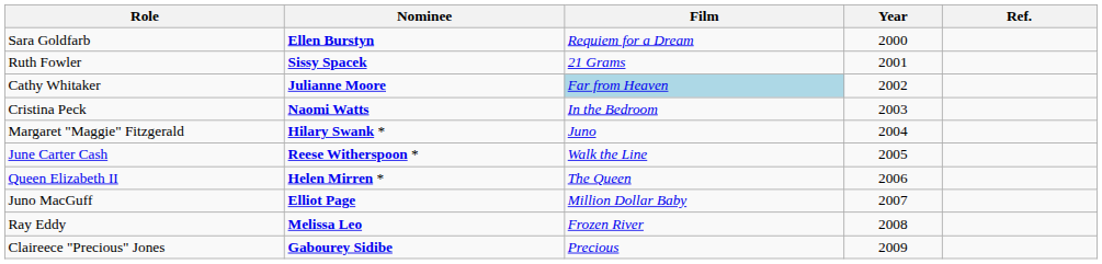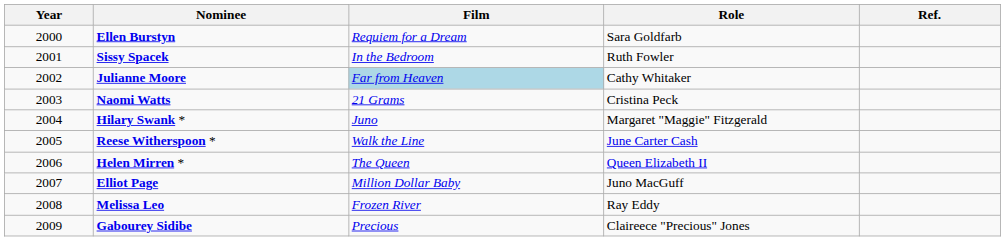 <table class="wikitable" width="95%" cellpadding="5">
 <tr>
-<th width="300"><strong>Role</strong></th>
+<th width="100"><strong>Year</strong></th>
 <th width="300"><strong>Nominee</strong></th>
 <th width="300"><strong>Film</strong></th>
-<th width="100"><strong>Year</strong></th>
+<th width="300"><strong>Role</strong></th>
 <th>Ref.</th>
 </tr>
 <tr>
-<td>Sara Goldfarb</td>
+<td style="text-align:center;">2000</td>
 <td><strong><a href='#'>Ellen Burstyn</a></strong></td>
 <td><em><a href='#'>Requiem for a Dream</a></em></td>
-<td style="text-align:center;">2000</td>
+<td>Sara Goldfarb</td>
 <td></td>
 </tr>
 <tr>
+<td rowspan="1" style="text-align:center;">2001</td>
+<td rowspan="1"><strong><a href='#'>Sissy Spacek</a></strong></td>
+<td><em><a href='#'>In the Bedroom</a></em></td>
 <td>Ruth Fowler</td>
-<td rowspan="1"><strong><a href='#'>Sissy Spacek</a></strong></td>
-<td><em><a href='#'>21 Grams</a></em></td>
-<td rowspan="1" style="text-align:center;">2001</td>
 <td></td>
 </tr>
 <tr>
-<td>Cathy Whitaker</td>
+<td style="text-align:center;">2002</td>
 <td><strong><a href='#'>Julianne Moore</a></strong></td>
 <td style="background: lightblue;"><em><a href='#'>Far from Heaven</a></em></td>
-<td style="text-align:center;">2002</td>
+<td>Cathy Whitaker</td>
 <td></td>
 </tr>
 <tr>
+<td rowspan="1" style="text-align:center;">2003</td>
+<td rowspan="1"><strong><a href='#'>Naomi Watts</a></strong></td>
+<td><em><a href='#'>21 Grams</a></em></td>
 <td>Cristina Peck</td>
-<td rowspan="1"><strong><a href='#'>Naomi Watts</a></strong></td>
-<td><em><a href='#'>In the Bedroom</a></em></td>
-<td rowspan="1" style="text-align:center;">2003</td>
 <td></td>
 </tr>
 <tr>
-<td>Margaret "Maggie" Fitzgerald</td>
+<td style="text-align:center;">2004</td>
 <td><strong><a href='#'>Hilary Swank</a></strong> *</td>
 <td><em><a href='#'>Juno</a></em></td>
-<td style="text-align:center;">2004</td>
+<td>Margaret "Maggie" Fitzgerald</td>
 <td></td>
 </tr>
 <tr>
-<td><a href='#'>June Carter Cash</a></td>
+<td style="text-align:center;">2005</td>
 <td><strong><a href='#'>Reese Witherspoon</a></strong> *</td>
 <td><em><a href='#'>Walk the Line</a></em></td>
-<td style="text-align:center;">2005</td>
+<td><a href='#'>June Carter Cash</a></td>
 <td></td>
 </tr>
 <tr>
-<td><a href='#'>Queen Elizabeth II</a></td>
+<td style="text-align:center;">2006</td>
 <td><strong><a href='#'>Helen Mirren</a></strong> *</td>
 <td><em><a href='#'>The Queen</a></em></td>
-<td style="text-align:center;">2006</td>
+<td><a href='#'>Queen Elizabeth II</a></td>
 <td></td>
 </tr>
 <tr>
-<td>Juno MacGuff</td>
+<td style="text-align:center;">2007</td>
 <td><strong><a href='#'>Elliot Page</a></strong></td>
 <td><em><a href='#'>Million Dollar Baby</a></em></td>
-<td style="text-align:center;">2007</td>
+<td>Juno MacGuff</td>
 <td></td>
 </tr>
 <tr>
-<td>Ray Eddy</td>
+<td style="text-align:center;">2008</td>
 <td><strong><a href='#'>Melissa Leo</a></strong></td>
 <td><em><a href='#'>Frozen River</a></em></td>
-<td style="text-align:center;">2008</td>
+<td>Ray Eddy</td>
 <td></td>
 </tr>
 <tr>
-<td>Claireece "Precious" Jones</td>
+<td style="text-align:center;">2009</td>
 <td><strong><a href='#'>Gabourey Sidibe</a></strong></td>
 <td><em><a href='#'>Precious</a></em></td>
-<td style="text-align:center;">2009</td>
+<td>Claireece "Precious" Jones</td>
 <td></td>
 </tr>
 </table>
